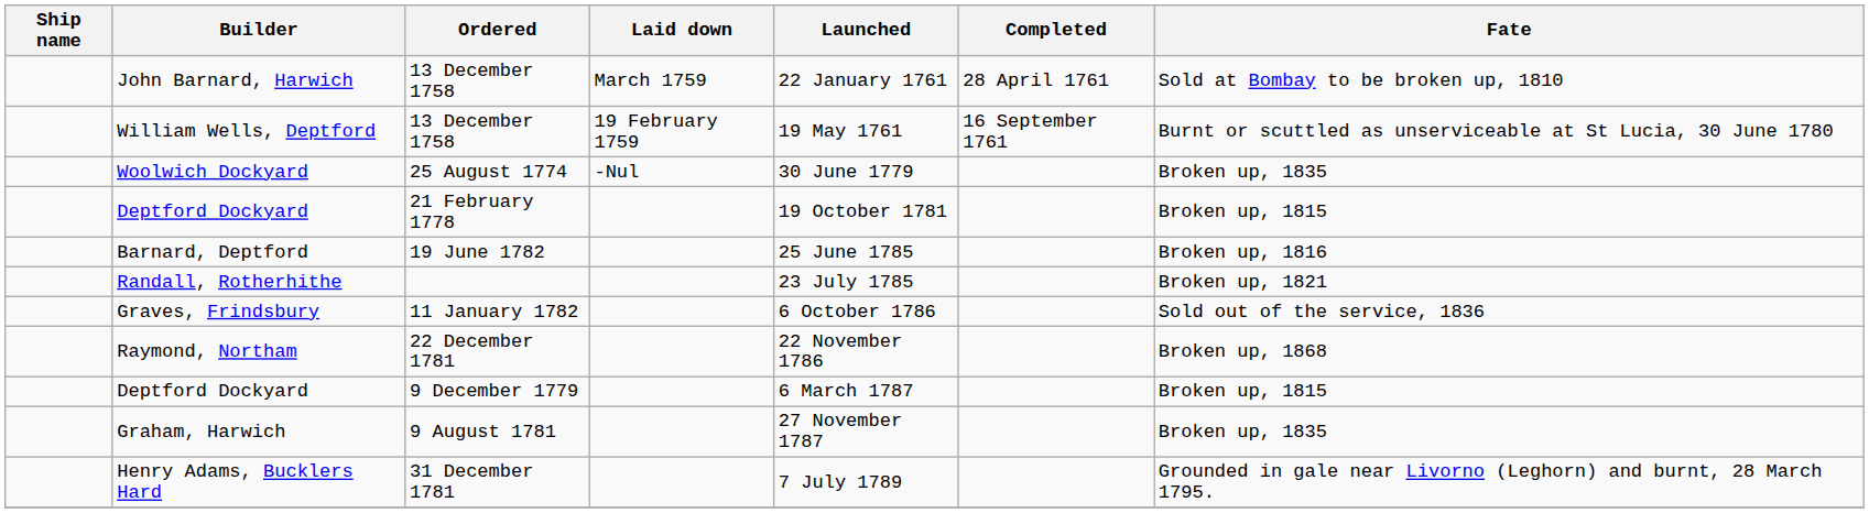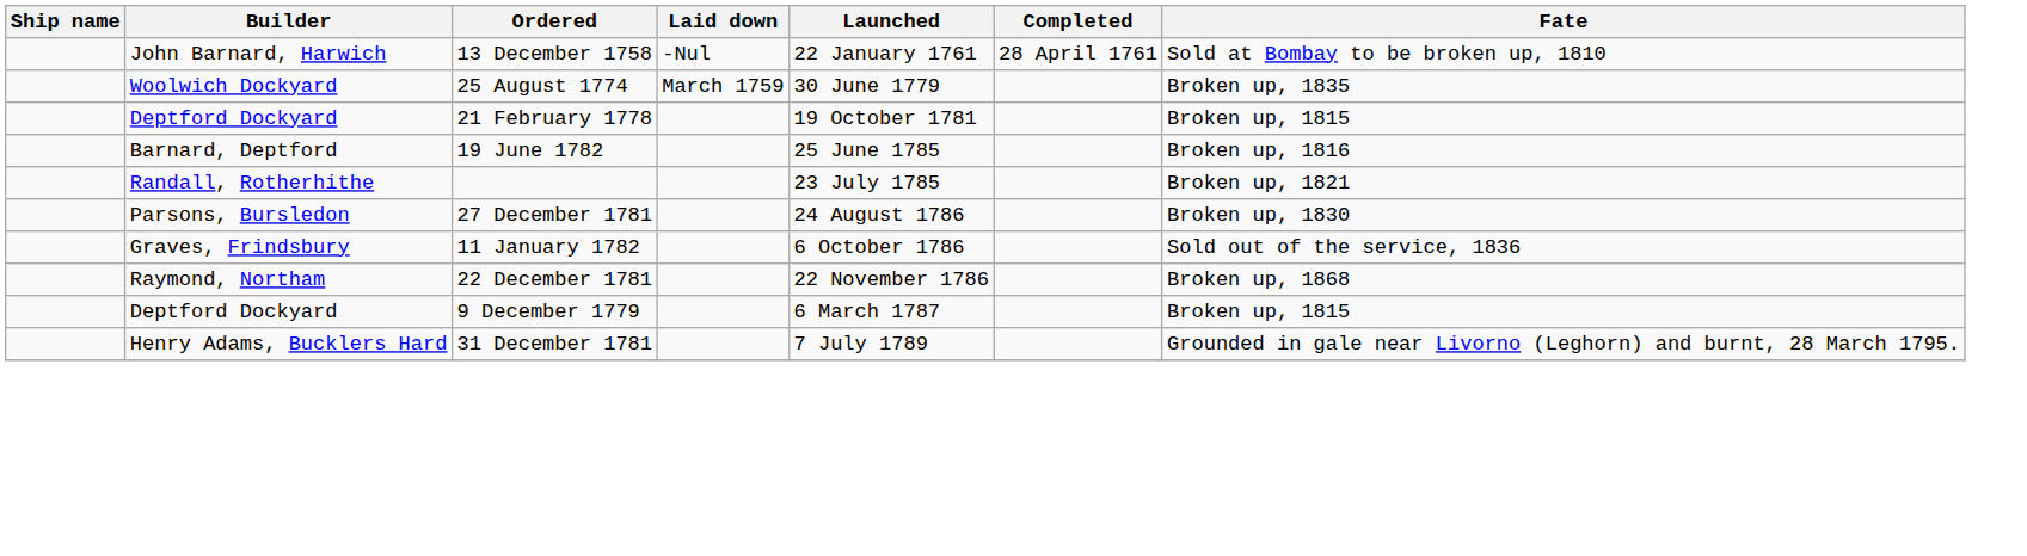 <table class="wikitable" style="font-size:97%;">
 <tr>
 <th>Ship name</th>
 <th>Builder</th>
 <th>Ordered</th>
 <th>Laid down</th>
 <th>Launched</th>
 <th>Completed</th>
 <th>Fate</th>
 </tr>
 <tr>
 <td></td>
 <td>John Barnard, <a href='#'>Harwich</a></td>
 <td>13 December 1758</td>
-<td>March 1759</td>
+<td>-Nul</td>
 <td>22 January 1761</td>
 <td>28 April 1761</td>
 <td>Sold at <a href='#'>Bombay</a> to be broken up, 1810</td>
 </tr>
 <tr>
 <td></td>
-<td>William Wells, <a href='#'>Deptford</a></td>
-<td>13 December 1758</td>
-<td>19 February 1759</td>
-<td>19 May 1761</td>
-<td>16 September 1761</td>
-<td>Burnt or scuttled as unserviceable at St Lucia, 30 June 1780</td>
-</tr>
-<tr>
-<td></td>
 <td><a href='#'>Woolwich Dockyard</a></td>
 <td>25 August 1774</td>
-<td>-Nul</td>
+<td>March 1759</td>
 <td>30 June 1779</td>
 <td></td>
 <td>Broken up, 1835</td>
 </tr>
 <tr>
 <td></td>
 <td><a href='#'>Deptford Dockyard</a></td>
 <td>21 February 1778</td>
 <td></td>
 <td>19 October 1781</td>
 <td></td>
 <td>Broken up, 1815</td>
 </tr>
 <tr>
 <td></td>
 <td>Barnard, Deptford</td>
 <td>19 June 1782</td>
 <td></td>
 <td>25 June 1785</td>
 <td></td>
 <td>Broken up, 1816</td>
 </tr>
 <tr>
 <td></td>
 <td><a href='#'>Randall</a>, <a href='#'>Rotherhithe</a></td>
 <td></td>
 <td></td>
 <td>23 July 1785</td>
 <td></td>
 <td>Broken up, 1821</td>
 </tr>
 <tr>
 <td></td>
+<td>Parsons, <a href='#'>Bursledon</a></td>
+<td>27 December 1781</td>
+<td></td>
+<td>24 August 1786</td>
+<td></td>
+<td>Broken up, 1830</td>
+</tr>
+<tr>
+<td></td>
 <td>Graves, <a href='#'>Frindsbury</a></td>
 <td>11 January 1782</td>
 <td></td>
 <td>6 October 1786</td>
 <td></td>
 <td>Sold out of the service, 1836</td>
 </tr>
 <tr>
 <td></td>
 <td>Raymond, <a href='#'>Northam</a></td>
 <td>22 December 1781</td>
 <td></td>
 <td>22 November 1786</td>
 <td></td>
 <td>Broken up, 1868</td>
 </tr>
 <tr>
 <td></td>
 <td>Deptford Dockyard</td>
 <td>9 December 1779</td>
 <td></td>
 <td>6 March 1787</td>
 <td></td>
 <td>Broken up, 1815</td>
 </tr>
 <tr>
 <td></td>
-<td>Graham, Harwich</td>
-<td>9 August 1781</td>
-<td></td>
-<td>27 November 1787</td>
-<td></td>
-<td>Broken up, 1835</td>
-</tr>
-<tr>
-<td></td>
 <td>Henry Adams, <a href='#'>Bucklers Hard</a></td>
 <td>31 December 1781</td>
 <td></td>
 <td>7 July 1789</td>
 <td></td>
 <td>Grounded in gale near <a href='#'>Livorno</a> (Leghorn) and burnt, 28 March 1795.</td>
 </tr>
 <tr>
 </tr>
 </table>
